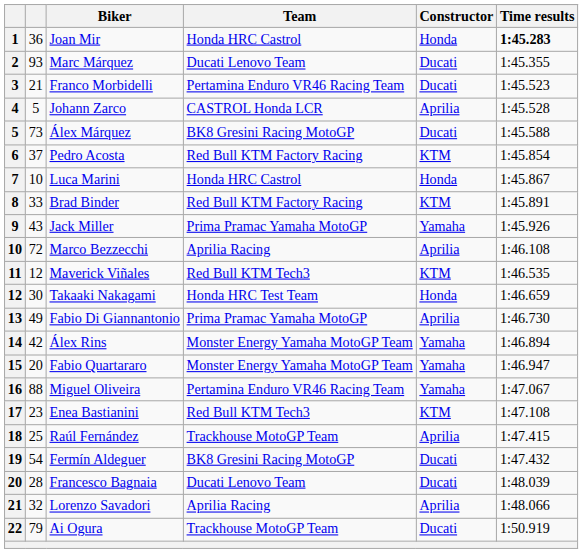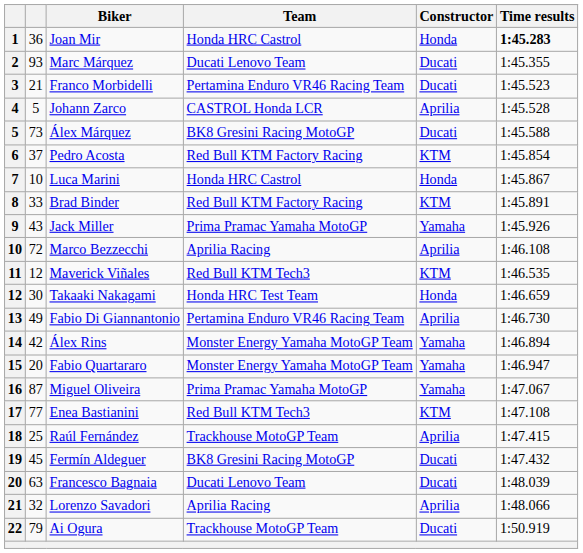 <table class="wikitable sortable" style="font-size: 85%;">
 <tr>
 <th rowspan="2"></th>
 <th rowspan="2"></th>
 <th rowspan="2">Biker</th>
 <th rowspan="2">Team</th>
 <th rowspan="2">Constructor</th>
 </tr>
 <tr>
 <th scope="col">Time results</th>
 </tr>
 <tr>
 <th scope="row">1</th>
 <td align="center">36</td>
 <td> <a href='#'>Joan Mir</a></td>
 <td><a href='#'>Honda HRC Castrol</a></td>
 <td><a href='#'>Honda</a></td>
 <td><strong>1:45.283</strong></td>
 </tr>
 <tr>
 <th scope="row">2</th>
 <td align="center">93</td>
 <td> <a href='#'>Marc Márquez</a></td>
 <td><a href='#'>Ducati Lenovo Team</a></td>
 <td><a href='#'>Ducati</a></td>
 <td>1:45.355</td>
 </tr>
 <tr>
 <th scope="row">3</th>
 <td align="center">21</td>
 <td>  <a href='#'>Franco Morbidelli</a></td>
 <td><a href='#'>Pertamina Enduro VR46 Racing Team</a></td>
 <td><a href='#'>Ducati</a></td>
 <td>1:45.523</td>
 </tr>
 <tr>
 <th scope="row">4</th>
 <td align="center">5</td>
 <td> <a href='#'>Johann Zarco</a></td>
 <td><a href='#'>CASTROL Honda LCR</a></td>
 <td><a href='#'>Aprilia</a></td>
 <td>1:45.528</td>
 </tr>
 <tr>
 <th scope="row">5</th>
 <td align="center">73</td>
 <td> <a href='#'>Álex Márquez</a></td>
 <td><a href='#'>BK8 Gresini Racing MotoGP</a></td>
 <td><a href='#'>Ducati</a></td>
 <td>1:45.588</td>
 </tr>
 <tr>
 <th scope="row">6</th>
 <td align="center">37</td>
 <td> <a href='#'>Pedro Acosta</a></td>
 <td><a href='#'>Red Bull KTM Factory Racing</a></td>
 <td><a href='#'>KTM</a></td>
 <td>1:45.854</td>
 </tr>
 <tr>
 <th scope="row">7</th>
 <td align="center">10</td>
 <td> <a href='#'>Luca Marini</a></td>
 <td><a href='#'>Honda HRC Castrol</a></td>
 <td><a href='#'>Honda</a></td>
 <td>1:45.867</td>
 </tr>
 <tr>
 <th scope="row">8</th>
 <td align="center">33</td>
 <td> <a href='#'>Brad Binder</a></td>
 <td><a href='#'>Red Bull KTM Factory Racing</a></td>
 <td><a href='#'>KTM</a></td>
 <td>1:45.891</td>
 </tr>
 <tr>
 <th scope="row">9</th>
 <td align="center">43</td>
 <td> <a href='#'>Jack Miller</a></td>
 <td><a href='#'>Prima Pramac Yamaha MotoGP</a></td>
 <td><a href='#'>Yamaha</a></td>
 <td>1:45.926</td>
 </tr>
 <tr>
 <th scope="row">10</th>
 <td align="center">72</td>
 <td> <a href='#'>Marco Bezzecchi</a></td>
 <td><a href='#'>Aprilia Racing</a></td>
 <td><a href='#'>Aprilia</a></td>
 <td>1:46.108</td>
 </tr>
 <tr>
 <th scope="row">11</th>
 <td align="center">12</td>
 <td> <a href='#'>Maverick Viñales</a></td>
 <td><a href='#'>Red Bull KTM Tech3</a></td>
 <td><a href='#'>KTM</a></td>
 <td>1:46.535</td>
 </tr>
 <tr>
 <th scope="row">12</th>
 <td align="center">30</td>
 <td> <a href='#'>Takaaki Nakagami</a></td>
 <td><a href='#'>Honda HRC Test Team</a></td>
 <td><a href='#'>Honda</a></td>
 <td>1:46.659</td>
 </tr>
 <tr>
 <th scope="row">13</th>
 <td align="center">49</td>
 <td> <a href='#'>Fabio Di Giannantonio</a></td>
-<td><a href='#'>Prima Pramac Yamaha MotoGP</a></td>
+<td><a href='#'>Pertamina Enduro VR46 Racing Team</a></td>
 <td><a href='#'>Aprilia</a></td>
 <td>1:46.730</td>
 </tr>
 <tr>
 <th scope="row">14</th>
 <td align="center">42</td>
 <td> <a href='#'>Álex Rins</a></td>
 <td><a href='#'>Monster Energy Yamaha MotoGP Team</a></td>
 <td><a href='#'>Yamaha</a></td>
 <td>1:46.894</td>
 </tr>
 <tr>
 <th scope="row">15</th>
 <td align="center">20</td>
 <td> <a href='#'>Fabio Quartararo</a></td>
 <td><a href='#'>Monster Energy Yamaha MotoGP Team</a></td>
 <td><a href='#'>Yamaha</a></td>
 <td>1:46.947</td>
 </tr>
 <tr>
 <th scope="row">16</th>
-<td align="center">88</td>
+<td align="center">87</td>
 <td> <a href='#'>Miguel Oliveira</a></td>
-<td><a href='#'>Pertamina Enduro VR46 Racing Team</a></td>
+<td><a href='#'>Prima Pramac Yamaha MotoGP</a></td>
 <td><a href='#'>Yamaha</a></td>
 <td>1:47.067</td>
 </tr>
 <tr>
 <th scope="row">17</th>
-<td align="center">23</td>
+<td align="center">77</td>
 <td> <a href='#'>Enea Bastianini</a></td>
 <td><a href='#'>Red Bull KTM Tech3</a></td>
 <td><a href='#'>KTM</a></td>
 <td>1:47.108</td>
 </tr>
 <tr>
 <th scope="row">18</th>
 <td align="center">25</td>
 <td> <a href='#'>Raúl Fernández</a></td>
 <td><a href='#'>Trackhouse MotoGP Team</a></td>
 <td><a href='#'>Aprilia</a></td>
 <td>1:47.415</td>
 </tr>
 <tr>
 <th scope="row">19</th>
-<td align="center">54</td>
+<td align="center">45</td>
 <td> <a href='#'>Fermín Aldeguer</a></td>
 <td><a href='#'>BK8 Gresini Racing MotoGP</a></td>
 <td><a href='#'>Ducati</a></td>
 <td>1:47.432</td>
 </tr>
 <tr>
 <th scope="row">20</th>
-<td align="center">28</td>
+<td align="center">63</td>
 <td> <a href='#'>Francesco Bagnaia</a></td>
 <td><a href='#'>Ducati Lenovo Team</a></td>
 <td><a href='#'>Ducati</a></td>
 <td>1:48.039</td>
 </tr>
 <tr>
 <th scope="row">21</th>
 <td align="center">32</td>
 <td> <a href='#'>Lorenzo Savadori</a></td>
 <td><a href='#'>Aprilia Racing</a></td>
 <td><a href='#'>Aprilia</a></td>
 <td>1:48.066</td>
 </tr>
 <tr>
 <th scope="row">22</th>
 <td align="center">79</td>
 <td> <a href='#'>Ai Ogura</a></td>
 <td><a href='#'>Trackhouse MotoGP Team</a></td>
 <td><a href='#'>Ducati</a></td>
 <td>1:50.919</td>
 </tr>
 <tr>
 <th colspan="7"></th>
 </tr>
 </table>
